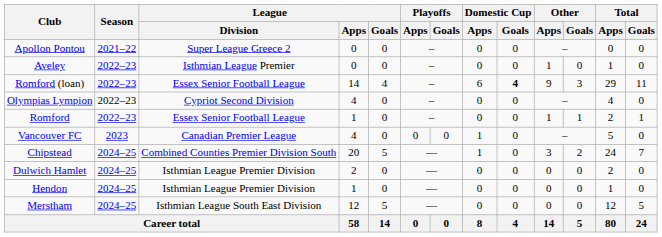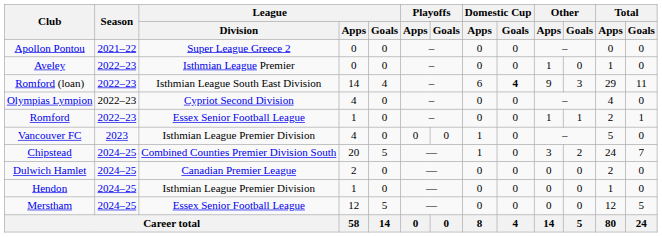 <table class="wikitable" style="text-align: center">
 <tr>
 <th rowspan="2">Club</th>
 <th rowspan="2">Season</th>
 <th colspan="3">League</th>
 <th colspan="2">Playoffs</th>
 <th colspan="2">Domestic Cup</th>
 <th colspan="2">Other</th>
 <th colspan="2">Total</th>
 </tr>
 <tr>
 <th>Division</th>
 <th>Apps</th>
 <th>Goals</th>
 <th>Apps</th>
 <th>Goals</th>
 <th>Apps</th>
 <th>Goals</th>
 <th>Apps</th>
 <th>Goals</th>
 <th>Apps</th>
 <th>Goals</th>
 </tr>
 <tr>
 <td><a href='#'>Apollon Pontou</a></td>
 <td><a href='#'>2021–22</a></td>
 <td><a href='#'>Super League Greece 2</a></td>
 <td>0</td>
 <td>0</td>
 <td colspan="2">–</td>
 <td>0</td>
 <td>0</td>
 <td colspan="2">–</td>
 <td>0</td>
 <td>0</td>
 </tr>
 <tr>
 <td><a href='#'>Aveley</a></td>
 <td><a href='#'>2022–23</a></td>
 <td><a href='#'>Isthmian League</a> Premier</td>
 <td>0</td>
 <td>0</td>
 <td colspan="2">–</td>
 <td>0</td>
 <td>0</td>
 <td>1</td>
 <td>0</td>
 <td>1</td>
 <td>0</td>
 </tr>
 <tr>
 <td><a href='#'>Romford</a> (loan)</td>
 <td><a href='#'>2022–23</a></td>
-<td><a href='#'>Essex Senior Football League</a></td>
+<td>Isthmian League South East Division</td>
 <td>14</td>
 <td>4</td>
 <td colspan="2">–</td>
 <td>6</td>
 <td><strong>4</strong></td>
 <td>9</td>
 <td>3</td>
 <td>29</td>
 <td>11</td>
 </tr>
 <tr>
 <td><a href='#'>Olympias Lympion</a></td>
 <td>2022–23</td>
 <td><a href='#'>Cypriot Second Division</a></td>
 <td>4</td>
 <td>0</td>
 <td colspan="2">–</td>
 <td>0</td>
 <td>0</td>
 <td colspan="2">–</td>
 <td>4</td>
 <td>0</td>
 </tr>
 <tr>
 <td><a href='#'>Romford</a></td>
 <td><a href='#'>2022–23</a></td>
 <td><a href='#'>Essex Senior Football League</a></td>
 <td>1</td>
 <td>0</td>
 <td colspan="2">–</td>
 <td>0</td>
 <td>0</td>
 <td>1</td>
 <td>1</td>
 <td>2</td>
 <td>1</td>
 </tr>
 <tr>
 <td><a href='#'>Vancouver FC</a></td>
 <td><a href='#'>2023</a></td>
-<td><a href='#'>Canadian Premier League</a></td>
+<td>Isthmian League Premier Division</td>
 <td>4</td>
 <td>0</td>
 <td>0</td>
 <td>0</td>
 <td>1</td>
 <td>0</td>
 <td colspan="2">–</td>
 <td>5</td>
 <td>0</td>
 </tr>
 <tr>
 <td><a href='#'>Chipstead</a></td>
 <td><a href='#'>2024–25</a></td>
 <td><a href='#'>Combined Counties Premier Division South</a></td>
 <td>20</td>
 <td>5</td>
 <td colspan="2">—</td>
 <td>1</td>
 <td>0</td>
 <td>3</td>
 <td>2</td>
 <td>24</td>
 <td>7</td>
 </tr>
 <tr>
 <td><a href='#'>Dulwich Hamlet</a></td>
 <td><a href='#'>2024–25</a></td>
-<td>Isthmian League Premier Division</td>
+<td><a href='#'>Canadian Premier League</a></td>
 <td>2</td>
 <td>0</td>
 <td colspan="2">—</td>
 <td>0</td>
 <td>0</td>
 <td>0</td>
 <td>0</td>
 <td>2</td>
 <td>0</td>
 </tr>
 <tr>
 <td><a href='#'>Hendon</a></td>
 <td><a href='#'>2024–25</a></td>
 <td>Isthmian League Premier Division</td>
 <td>1</td>
 <td>0</td>
 <td colspan="2">—</td>
 <td>0</td>
 <td>0</td>
 <td>0</td>
 <td>0</td>
 <td>1</td>
 <td>0</td>
 </tr>
 <tr>
 <td><a href='#'>Merstham</a></td>
 <td><a href='#'>2024–25</a></td>
-<td>Isthmian League South East Division</td>
+<td><a href='#'>Essex Senior Football League</a></td>
 <td>12</td>
 <td>5</td>
 <td colspan="2">—</td>
 <td>0</td>
 <td>0</td>
 <td>0</td>
 <td>0</td>
 <td>12</td>
 <td>5</td>
 </tr>
 <tr>
 <th colspan="3"><strong>Career total</strong></th>
 <th>58</th>
 <th>14</th>
 <th>0</th>
 <th>0</th>
 <th>8</th>
 <th>4</th>
 <th>14</th>
 <th>5</th>
 <th>80</th>
 <th>24</th>
 </tr>
 </table>
